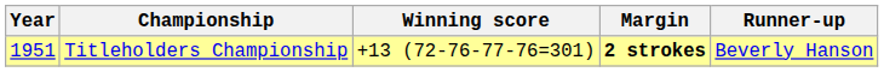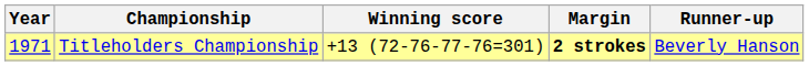 <table class="wikitable">
 <tr>
 <th>Year</th>
 <th>Championship</th>
 <th>Winning score</th>
 <th>Margin</th>
 <th>Runner-up</th>
 </tr>
 <tr style="background:#FFFF99;">
-<td><a href='#'>1951</a></td>
+<td><a href='#'>1971</a></td>
 <td><a href='#'>Titleholders Championship</a></td>
 <td>+13 (72-76-77-76=301)</td>
 <td><strong>2 strokes</strong></td>
 <td> <a href='#'>Beverly Hanson</a></td>
 </tr>
 </table>
